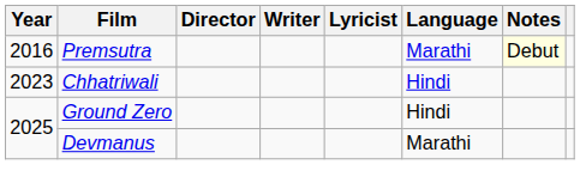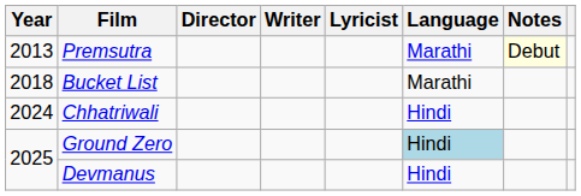 <table class="wikitable sortable";>
 <tr>
 <th>Year</th>
 <th>Film</th>
 <th>Director</th>
 <th>Writer</th>
 <th>Lyricist</th>
 <th>Language</th>
 <th class="unsortable">Notes</th>
 <th class="unsortable"></th>
 </tr>
 <tr>
-<td>2016</td>
+<td>2013</td>
 <td><em><a href='#'>Premsutra</a></em></td>
 <td></td>
 <td></td>
 <td></td>
 <td><a href='#'>Marathi</a></td>
 <td style="background: lightyellow;">Debut</td>
 <td></td>
 </tr>
 <tr>
-<td>2023</td>
+<td>2018</td>
+<td><em><a href='#'>Bucket List</a></em></td>
+<td></td>
+<td></td>
+<td></td>
+<td>Marathi</td>
+<td></td>
+<td></td>
+</tr>
+<tr>
+<td>2024</td>
 <td><em><a href='#'>Chhatriwali</a></em></td>
 <td></td>
 <td></td>
 <td></td>
 <td><a href='#'>Hindi</a></td>
 <td></td>
 <td></td>
 </tr>
 <tr>
 <td rowspan="2">2025</td>
 <td><em><a href='#'>Ground Zero</a></em></td>
 <td></td>
 <td></td>
 <td></td>
-<td>Hindi</td>
+<td style="background: lightblue;">Hindi</td>
 <td></td>
 <td></td>
 </tr>
 <tr>
 <td><em><a href='#'>Devmanus</a></em></td>
 <td></td>
 <td></td>
 <td></td>
-<td>Marathi</td>
+<td><a href='#'>Hindi</a></td>
 <td></td>
 <td></td>
 </tr>
 </table>
